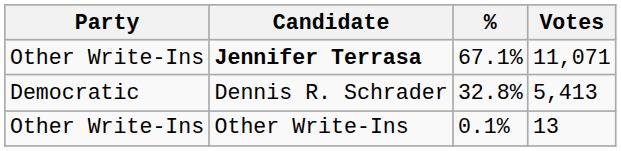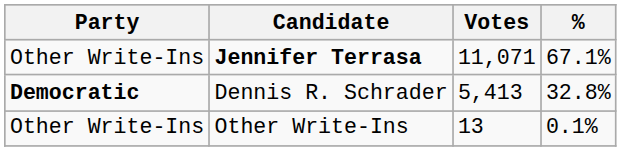 <table class="wikitable">
 <tr>
 <th>Party</th>
 <th>Candidate</th>
+<th>Votes</th>
 <th>%</th>
-<th>Votes</th>
 </tr>
 <tr>
 <td>Other Write-Ins</td>
 <td><strong>Jennifer Terrasa</strong></td>
+<td>11,071</td>
 <td>67.1%</td>
-<td>11,071</td>
 </tr>
 <tr>
-<td>Democratic</td>
+<td><strong>Democratic</strong></td>
 <td>Dennis R. Schrader</td>
+<td>5,413</td>
 <td>32.8%</td>
-<td>5,413</td>
 </tr>
 <tr>
 <td>Other Write-Ins</td>
 <td>Other Write-Ins</td>
+<td>13</td>
 <td>0.1%</td>
-<td>13</td>
 </tr>
 </table>
